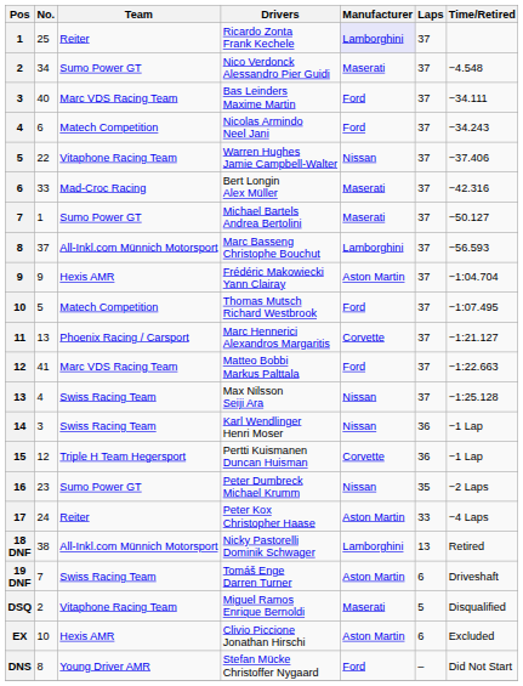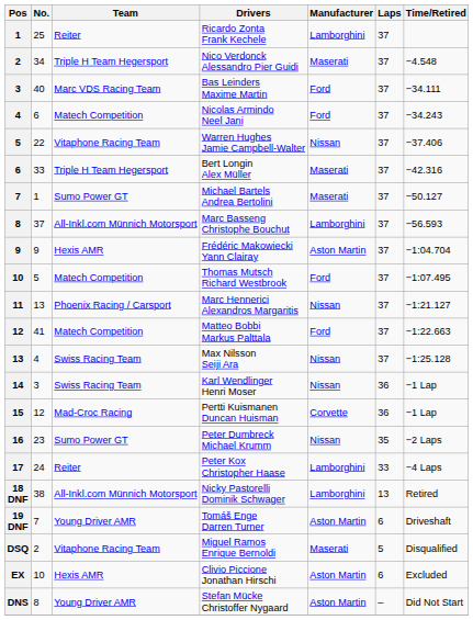 <table class="wikitable" style="font-size: 95%;">
 <tr>
 <th>Pos</th>
 <th>No.</th>
 <th>Team</th>
 <th>Drivers</th>
 <th>Manufacturer</th>
 <th>Laps</th>
 <th>Time/Retired</th>
 </tr>
 <tr>
 <th>1</th>
 <td>25</td>
 <td> <a href='#'>Reiter</a></td>
 <td> <a href='#'>Ricardo Zonta</a><br> <a href='#'>Frank Kechele</a></td>
-<td style="background: lavender;"><a href='#'>Lamborghini</a></td>
+<td><a href='#'>Lamborghini</a></td>
 <td>37</td>
 <td></td>
 </tr>
 <tr>
 <th>2</th>
 <td>34</td>
-<td> <a href='#'>Sumo Power GT</a></td>
+<td> <a href='#'>Triple H Team Hegersport</a></td>
 <td> <a href='#'>Nico Verdonck</a><br> <a href='#'>Alessandro Pier Guidi</a></td>
 <td><a href='#'>Maserati</a></td>
 <td>37</td>
 <td>−4.548</td>
 </tr>
 <tr>
 <th>3</th>
 <td>40</td>
 <td> <a href='#'>Marc VDS Racing Team</a></td>
 <td> <a href='#'>Bas Leinders</a><br> <a href='#'>Maxime Martin</a></td>
 <td><a href='#'>Ford</a></td>
 <td>37</td>
 <td>−34.111</td>
 </tr>
 <tr>
 <th>4</th>
 <td>6</td>
 <td> <a href='#'>Matech Competition</a></td>
 <td> <a href='#'>Nicolas Armindo</a><br> <a href='#'>Neel Jani</a></td>
 <td><a href='#'>Ford</a></td>
 <td>37</td>
 <td>−34.243</td>
 </tr>
 <tr>
 <th>5</th>
 <td>22</td>
 <td> <a href='#'>Vitaphone Racing Team</a></td>
 <td> <a href='#'>Warren Hughes</a><br> <a href='#'>Jamie Campbell-Walter</a></td>
 <td><a href='#'>Nissan</a></td>
 <td>37</td>
 <td>−37.406</td>
 </tr>
 <tr>
 <th>6</th>
 <td>33</td>
-<td> <a href='#'>Mad-Croc Racing</a></td>
+<td> <a href='#'>Triple H Team Hegersport</a></td>
 <td> Bert Longin<br> <a href='#'>Alex Müller</a></td>
 <td><a href='#'>Maserati</a></td>
 <td>37</td>
 <td>−42.316</td>
 </tr>
 <tr>
 <th>7</th>
 <td>1</td>
 <td> <a href='#'>Sumo Power GT</a></td>
 <td> <a href='#'>Michael Bartels</a><br> <a href='#'>Andrea Bertolini</a></td>
 <td><a href='#'>Maserati</a></td>
 <td>37</td>
 <td>−50.127</td>
 </tr>
 <tr>
 <th>8</th>
 <td>37</td>
 <td> <a href='#'>All-Inkl.com Münnich Motorsport</a></td>
 <td> <a href='#'>Marc Basseng</a><br> <a href='#'>Christophe Bouchut</a></td>
 <td><a href='#'>Lamborghini</a></td>
 <td>37</td>
 <td>−56.593</td>
 </tr>
 <tr>
 <th>9</th>
 <td>9</td>
 <td> <a href='#'>Hexis AMR</a></td>
 <td> <a href='#'>Frédéric Makowiecki</a><br> <a href='#'>Yann Clairay</a></td>
 <td><a href='#'>Aston Martin</a></td>
 <td>37</td>
 <td>−1:04.704</td>
 </tr>
 <tr>
 <th>10</th>
 <td>5</td>
 <td> <a href='#'>Matech Competition</a></td>
 <td> <a href='#'>Thomas Mutsch</a><br> <a href='#'>Richard Westbrook</a></td>
 <td><a href='#'>Ford</a></td>
 <td>37</td>
 <td>−1:07.495</td>
 </tr>
 <tr>
 <th>11</th>
 <td>13</td>
 <td> <a href='#'>Phoenix Racing / Carsport</a></td>
 <td> <a href='#'>Marc Hennerici</a><br> <a href='#'>Alexandros Margaritis</a></td>
-<td><a href='#'>Corvette</a></td>
+<td><a href='#'>Nissan</a></td>
 <td>37</td>
 <td>−1:21.127</td>
 </tr>
 <tr>
 <th>12</th>
 <td>41</td>
-<td> <a href='#'>Marc VDS Racing Team</a></td>
+<td> <a href='#'>Matech Competition</a></td>
 <td> <a href='#'>Matteo Bobbi</a><br> <a href='#'>Markus Palttala</a></td>
 <td><a href='#'>Ford</a></td>
 <td>37</td>
 <td>−1:22.663</td>
 </tr>
 <tr>
 <th>13</th>
 <td>4</td>
 <td> <a href='#'>Swiss Racing Team</a></td>
 <td> Max Nilsson<br> <a href='#'>Seiji Ara</a></td>
 <td><a href='#'>Nissan</a></td>
 <td>37</td>
 <td>−1:25.128</td>
 </tr>
 <tr>
 <th>14</th>
 <td>3</td>
 <td> <a href='#'>Swiss Racing Team</a></td>
 <td> <a href='#'>Karl Wendlinger</a><br> Henri Moser</td>
 <td><a href='#'>Nissan</a></td>
 <td>36</td>
 <td>−1 Lap</td>
 </tr>
 <tr>
 <th>15</th>
 <td>12</td>
-<td> <a href='#'>Triple H Team Hegersport</a></td>
+<td> <a href='#'>Mad-Croc Racing</a></td>
 <td> Pertti Kuismanen<br> <a href='#'>Duncan Huisman</a></td>
 <td><a href='#'>Corvette</a></td>
 <td>36</td>
 <td>−1 Lap</td>
 </tr>
 <tr>
 <th>16</th>
 <td>23</td>
 <td> <a href='#'>Sumo Power GT</a></td>
 <td> <a href='#'>Peter Dumbreck</a><br> <a href='#'>Michael Krumm</a></td>
 <td><a href='#'>Nissan</a></td>
 <td>35</td>
 <td>−2 Laps</td>
 </tr>
 <tr>
 <th>17</th>
 <td>24</td>
 <td> <a href='#'>Reiter</a></td>
 <td> <a href='#'>Peter Kox</a><br> <a href='#'>Christopher Haase</a></td>
-<td><a href='#'>Aston Martin</a></td>
+<td><a href='#'>Lamborghini</a></td>
 <td>33</td>
 <td>−4 Laps</td>
 </tr>
 <tr>
 <th>18<br>DNF</th>
 <td>38</td>
 <td> <a href='#'>All-Inkl.com Münnich Motorsport</a></td>
 <td> <a href='#'>Nicky Pastorelli</a><br> <a href='#'>Dominik Schwager</a></td>
 <td><a href='#'>Lamborghini</a></td>
 <td>13</td>
 <td>Retired</td>
 </tr>
 <tr>
 <th>19<br>DNF</th>
 <td>7</td>
-<td> <a href='#'>Swiss Racing Team</a></td>
+<td> <a href='#'>Young Driver AMR</a></td>
 <td> <a href='#'>Tomáš Enge</a><br> <a href='#'>Darren Turner</a></td>
 <td><a href='#'>Aston Martin</a></td>
 <td>6</td>
 <td>Driveshaft</td>
 </tr>
 <tr>
 <th>DSQ</th>
 <td>2</td>
 <td> <a href='#'>Vitaphone Racing Team</a></td>
 <td> <a href='#'>Miguel Ramos</a><br> <a href='#'>Enrique Bernoldi</a></td>
 <td><a href='#'>Maserati</a></td>
 <td>5</td>
 <td>Disqualified</td>
 </tr>
 <tr>
 <th>EX</th>
 <td>10</td>
 <td> <a href='#'>Hexis AMR</a></td>
 <td> <a href='#'>Clivio Piccione</a><br> Jonathan Hirschi</td>
 <td><a href='#'>Aston Martin</a></td>
 <td>6</td>
 <td>Excluded</td>
 </tr>
 <tr>
 <th>DNS</th>
 <td>8</td>
 <td> <a href='#'>Young Driver AMR</a></td>
 <td> <a href='#'>Stefan Mücke</a><br> Christoffer Nygaard</td>
-<td><a href='#'>Ford</a></td>
+<td><a href='#'>Aston Martin</a></td>
 <td>–</td>
 <td>Did Not Start</td>
 </tr>
 <tr>
 </tr>
 </table>
